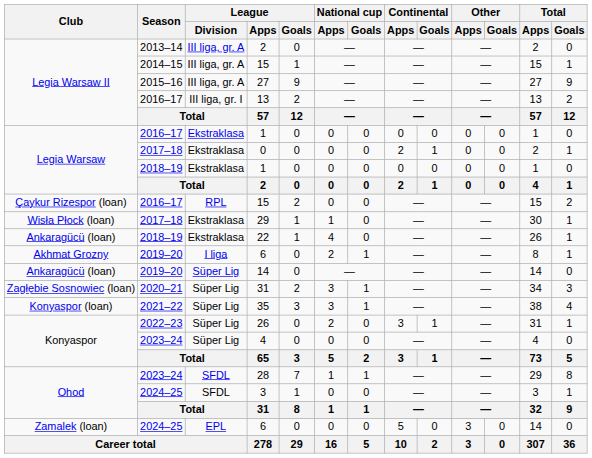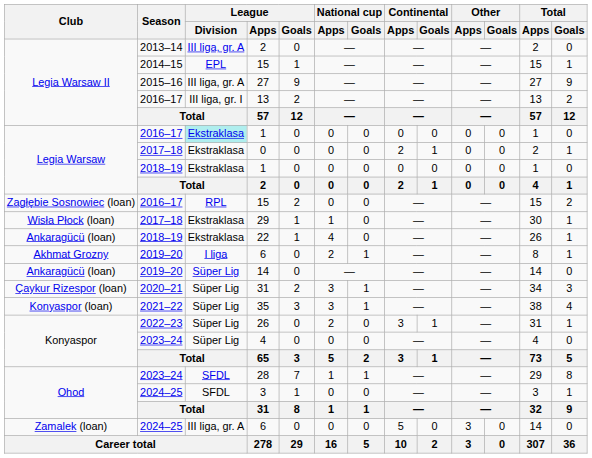 <table class=wikitable style="text-align: center">
 <tr>
 <th rowspan="2">Club</th>
 <th rowspan="2">Season</th>
 <th colspan="3">League</th>
 <th colspan="2">National cup</th>
 <th colspan="2">Continental</th>
 <th colspan="2">Other</th>
 <th colspan="2">Total</th>
 </tr>
 <tr>
 <th>Division</th>
 <th>Apps</th>
 <th>Goals</th>
 <th>Apps</th>
 <th>Goals</th>
 <th>Apps</th>
 <th>Goals</th>
 <th>Apps</th>
 <th>Goals</th>
 <th>Apps</th>
 <th>Goals</th>
 </tr>
 <tr>
 <td rowspan="5"><a href='#'>Legia Warsaw II</a></td>
 <td>2013–14</td>
 <td><a href='#'>III liga, gr. A</a></td>
 <td>2</td>
 <td>0</td>
 <td colspan="2">—</td>
 <td colspan="2">—</td>
 <td colspan="2">—</td>
 <td>2</td>
 <td>0</td>
 </tr>
 <tr>
 <td>2014–15</td>
-<td>III liga, gr. A</td>
+<td><a href='#'>EPL</a></td>
 <td>15</td>
 <td>1</td>
 <td colspan="2">—</td>
 <td colspan="2">—</td>
 <td colspan="2">—</td>
 <td>15</td>
 <td>1</td>
 </tr>
 <tr>
 <td>2015–16</td>
 <td>III liga, gr. A</td>
 <td>27</td>
 <td>9</td>
 <td colspan="2">—</td>
 <td colspan="2">—</td>
 <td colspan="2">—</td>
 <td>27</td>
 <td>9</td>
 </tr>
 <tr>
 <td>2016–17</td>
 <td>III liga, gr. I</td>
 <td>13</td>
 <td>2</td>
 <td colspan="2">—</td>
 <td colspan="2">—</td>
 <td colspan="2">—</td>
 <td>13</td>
 <td>2</td>
 </tr>
 <tr>
 <th colspan="2">Total</th>
 <th>57</th>
 <th>12</th>
 <th colspan="2">—</th>
 <th colspan="2">—</th>
 <th colspan="2">—</th>
 <th>57</th>
 <th>12</th>
 </tr>
 <tr>
 <td rowspan="4"><a href='#'>Legia Warsaw</a></td>
 <td><a href='#'>2016–17</a></td>
-<td><a href='#'>Ekstraklasa</a></td>
+<td style="background: paleturquoise;"><a href='#'>Ekstraklasa</a></td>
 <td>1</td>
 <td>0</td>
 <td>0</td>
 <td>0</td>
 <td>0</td>
 <td>0</td>
 <td>0</td>
 <td>0</td>
 <td>1</td>
 <td>0</td>
 </tr>
 <tr>
 <td><a href='#'>2017–18</a></td>
 <td>Ekstraklasa</td>
 <td>0</td>
 <td>0</td>
 <td>0</td>
 <td>0</td>
 <td>2</td>
 <td>1</td>
 <td>0</td>
 <td>0</td>
 <td>2</td>
 <td>1</td>
 </tr>
 <tr>
 <td><a href='#'>2018–19</a></td>
 <td>Ekstraklasa</td>
 <td>1</td>
 <td>0</td>
 <td>0</td>
 <td>0</td>
 <td>0</td>
 <td>0</td>
 <td>0</td>
 <td>0</td>
 <td>1</td>
 <td>0</td>
 </tr>
 <tr>
 <th colspan="2">Total</th>
 <th>2</th>
 <th>0</th>
 <th>0</th>
 <th>0</th>
 <th>2</th>
 <th>1</th>
 <th>0</th>
 <th>0</th>
 <th>4</th>
 <th>1</th>
 </tr>
 <tr>
-<td><a href='#'>Çaykur Rizespor</a> (loan)</td>
+<td><a href='#'>Zagłębie Sosnowiec</a> (loan)</td>
 <td><a href='#'>2016–17</a></td>
 <td><a href='#'>RPL</a></td>
 <td>15</td>
 <td>2</td>
 <td>0</td>
 <td>0</td>
 <td colspan="2">—</td>
 <td colspan="2">—</td>
 <td>15</td>
 <td>2</td>
 </tr>
 <tr>
 <td><a href='#'>Wisła Płock</a> (loan)</td>
 <td><a href='#'>2017–18</a></td>
 <td>Ekstraklasa</td>
 <td>29</td>
 <td>1</td>
 <td>1</td>
 <td>0</td>
 <td colspan="2">—</td>
 <td colspan="2">—</td>
 <td>30</td>
 <td>1</td>
 </tr>
 <tr>
 <td><a href='#'>Ankaragücü</a> (loan)</td>
 <td><a href='#'>2018–19</a></td>
 <td>Ekstraklasa</td>
 <td>22</td>
 <td>1</td>
 <td>4</td>
 <td>0</td>
 <td colspan="2">—</td>
 <td colspan="2">—</td>
 <td>26</td>
 <td>1</td>
 </tr>
 <tr>
 <td><a href='#'>Akhmat Grozny</a></td>
 <td><a href='#'>2019–20</a></td>
 <td><a href='#'>I liga</a></td>
 <td>6</td>
 <td>0</td>
 <td>2</td>
 <td>1</td>
 <td colspan="2">—</td>
 <td colspan="2">—</td>
 <td>8</td>
 <td>1</td>
 </tr>
 <tr>
 <td><a href='#'>Ankaragücü</a> (loan)</td>
 <td><a href='#'>2019–20</a></td>
 <td><a href='#'>Süper Lig</a></td>
 <td>14</td>
 <td>0</td>
 <td colspan="2">—</td>
 <td colspan="2">—</td>
 <td colspan="2">—</td>
 <td>14</td>
 <td>0</td>
 </tr>
 <tr>
-<td><a href='#'>Zagłębie Sosnowiec</a> (loan)</td>
+<td><a href='#'>Çaykur Rizespor</a> (loan)</td>
 <td><a href='#'>2020–21</a></td>
 <td>Süper Lig</td>
 <td>31</td>
 <td>2</td>
 <td>3</td>
 <td>1</td>
 <td colspan="2">—</td>
 <td colspan="2">—</td>
 <td>34</td>
 <td>3</td>
 </tr>
 <tr>
 <td><a href='#'>Konyaspor</a> (loan)</td>
 <td><a href='#'>2021–22</a></td>
 <td>Süper Lig</td>
 <td>35</td>
 <td>3</td>
 <td>3</td>
 <td>1</td>
 <td colspan="2">—</td>
 <td colspan="2">—</td>
 <td>38</td>
 <td>4</td>
 </tr>
 <tr>
 <td rowspan="3">Konyaspor</td>
 <td><a href='#'>2022–23</a></td>
 <td>Süper Lig</td>
 <td>26</td>
 <td>0</td>
 <td>2</td>
 <td>0</td>
 <td>3</td>
 <td>1</td>
 <td colspan="2">—</td>
 <td>31</td>
 <td>1</td>
 </tr>
 <tr>
 <td><a href='#'>2023–24</a></td>
 <td>Süper Lig</td>
 <td>4</td>
 <td>0</td>
 <td>0</td>
 <td>0</td>
 <td colspan="2">—</td>
 <td colspan="2">—</td>
 <td>4</td>
 <td>0</td>
 </tr>
 <tr>
 <th colspan="2">Total</th>
 <th>65</th>
 <th>3</th>
 <th>5</th>
 <th>2</th>
 <th>3</th>
 <th>1</th>
 <th colspan="2">—</th>
 <th>73</th>
 <th>5</th>
 </tr>
 <tr>
 <td rowspan="3"><a href='#'>Ohod</a></td>
 <td><a href='#'>2023–24</a></td>
 <td><a href='#'>SFDL</a></td>
 <td>28</td>
 <td>7</td>
 <td>1</td>
 <td>1</td>
 <td colspan="2">—</td>
 <td colspan="2">—</td>
 <td>29</td>
 <td>8</td>
 </tr>
 <tr>
 <td><a href='#'>2024–25</a></td>
 <td>SFDL</td>
 <td>3</td>
 <td>1</td>
 <td>0</td>
 <td>0</td>
 <td colspan="2">—</td>
 <td colspan="2">—</td>
 <td>3</td>
 <td>1</td>
 </tr>
 <tr>
 <th colspan="2">Total</th>
 <th>31</th>
 <th>8</th>
 <th>1</th>
 <th>1</th>
 <th colspan="2">—</th>
 <th colspan="2">—</th>
 <th>32</th>
 <th>9</th>
 </tr>
 <tr>
 <td rowspan="1"><a href='#'>Zamalek</a> (loan)</td>
 <td><a href='#'>2024–25</a></td>
-<td><a href='#'>EPL</a></td>
+<td>III liga, gr. A</td>
 <td>6</td>
 <td>0</td>
 <td>0</td>
 <td>0</td>
 <td>5</td>
 <td>0</td>
 <td>3</td>
 <td>0</td>
 <td>14</td>
 <td>0</td>
 </tr>
 <tr>
 <th colspan="3">Career total</th>
 <th>278</th>
 <th>29</th>
 <th>16</th>
 <th>5</th>
 <th>10</th>
 <th>2</th>
 <th>3</th>
 <th>0</th>
 <th>307</th>
 <th>36</th>
 </tr>
 </table>
